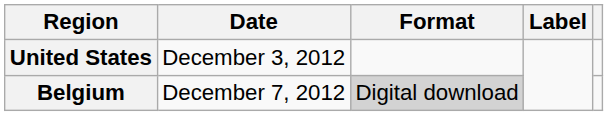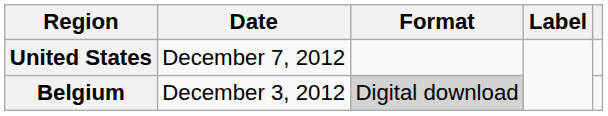 <table class="wikitable plainrowheaders">
 <tr>
 <th scope="col">Region</th>
 <th scope="col">Date</th>
 <th scope="col">Format</th>
 <th scope="col">Label</th>
 <th scope="col"></th>
 </tr>
 <tr>
 <th scope="row">United States</th>
-<td>December 3, 2012</td>
+<td>December 7, 2012</td>
 <td></td>
 <td rowspan="2"></td>
 <td align="center"></td>
 </tr>
 <tr>
 <th scope="row">Belgium</th>
-<td>December 7, 2012</td>
+<td>December 3, 2012</td>
 <td style="background: lightgrey;">Digital download</td>
 <td align="center"></td>
 </tr>
 </table>
